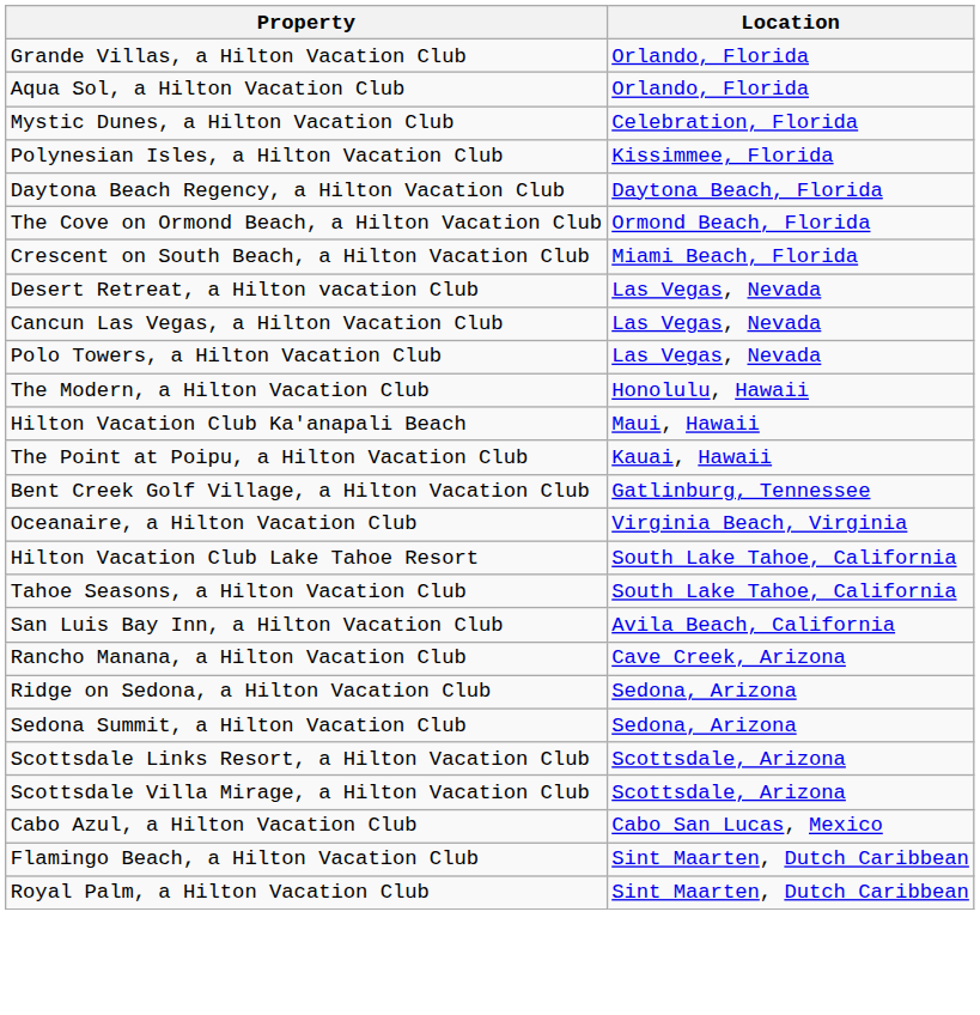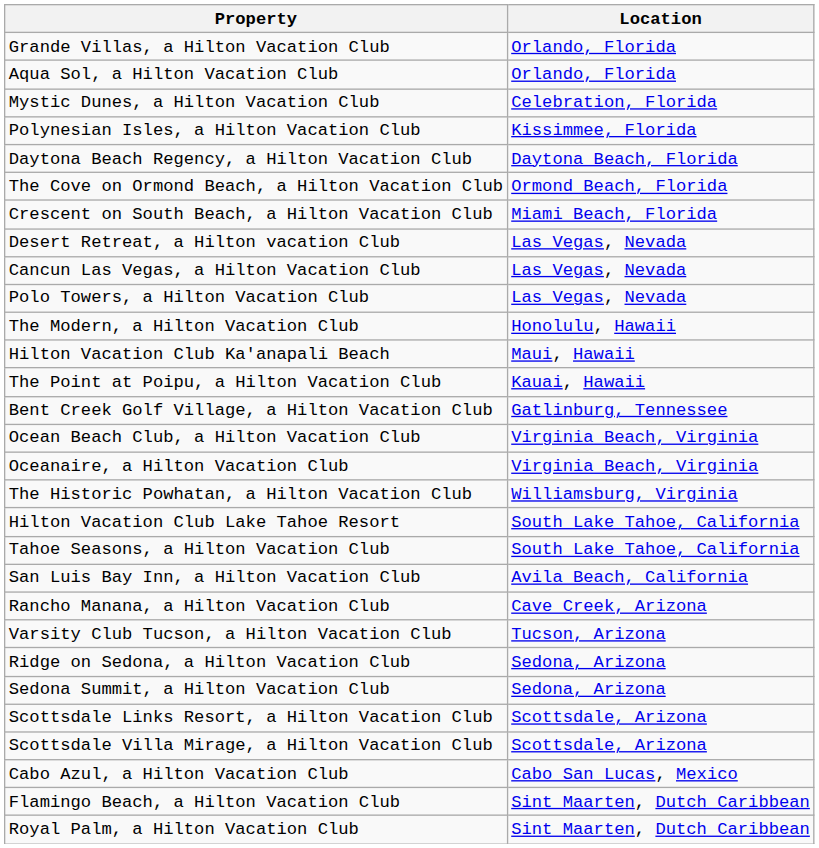 <table class="wikitable">
 <tr>
 <th>Property</th>
 <th>Location</th>
 </tr>
 <tr>
 <td>Grande Villas, a Hilton Vacation Club</td>
 <td><a href='#'>Orlando, Florida</a></td>
 </tr>
 <tr>
 <td>Aqua Sol, a Hilton Vacation Club</td>
 <td><a href='#'>Orlando, Florida</a></td>
 </tr>
 <tr>
 <td>Mystic Dunes, a Hilton Vacation Club</td>
 <td><a href='#'>Celebration, Florida</a></td>
 </tr>
 <tr>
 <td>Polynesian Isles, a Hilton Vacation Club</td>
 <td><a href='#'>Kissimmee, Florida</a></td>
 </tr>
 <tr>
 <td>Daytona Beach Regency, a Hilton Vacation Club</td>
 <td><a href='#'>Daytona Beach, Florida</a></td>
 </tr>
 <tr>
 <td>The Cove on Ormond Beach, a Hilton Vacation Club</td>
 <td><a href='#'>Ormond Beach, Florida</a></td>
 </tr>
 <tr>
 <td>Crescent on South Beach, a Hilton Vacation Club</td>
 <td><a href='#'>Miami Beach, Florida</a></td>
 </tr>
 <tr>
 <td>Desert Retreat, a Hilton vacation Club</td>
 <td><a href='#'>Las Vegas</a>, <a href='#'>Nevada</a></td>
 </tr>
 <tr>
 <td>Cancun Las Vegas, a Hilton Vacation Club</td>
 <td><a href='#'>Las Vegas</a>, <a href='#'>Nevada</a></td>
 </tr>
 <tr>
 <td>Polo Towers, a Hilton Vacation Club</td>
 <td><a href='#'>Las Vegas</a>, <a href='#'>Nevada</a></td>
 </tr>
 <tr>
 <td>The Modern, a Hilton Vacation Club</td>
 <td><a href='#'>Honolulu</a>, <a href='#'>Hawaii</a></td>
 </tr>
 <tr>
 <td>Hilton Vacation Club Ka'anapali Beach</td>
 <td><a href='#'>Maui</a>, <a href='#'>Hawaii</a></td>
 </tr>
 <tr>
 <td>The Point at Poipu, a Hilton Vacation Club</td>
 <td><a href='#'>Kauai</a>, <a href='#'>Hawaii</a></td>
 </tr>
 <tr>
 <td>Bent Creek Golf Village, a Hilton Vacation Club</td>
 <td><a href='#'>Gatlinburg, Tennessee</a></td>
 </tr>
 <tr>
+<td>Ocean Beach Club, a Hilton Vacation Club</td>
+<td><a href='#'>Virginia Beach, Virginia</a></td>
+</tr>
+<tr>
 <td>Oceanaire, a Hilton Vacation Club</td>
 <td><a href='#'>Virginia Beach, Virginia</a></td>
+</tr>
+<tr>
+<td>The Historic Powhatan, a Hilton Vacation Club</td>
+<td><a href='#'>Williamsburg, Virginia</a></td>
 </tr>
 <tr>
 <td>Hilton Vacation Club Lake Tahoe Resort</td>
 <td><a href='#'>South Lake Tahoe, California</a></td>
 </tr>
 <tr>
 <td>Tahoe Seasons, a Hilton Vacation Club</td>
 <td><a href='#'>South Lake Tahoe, California</a></td>
 </tr>
 <tr>
 <td>San Luis Bay Inn, a Hilton Vacation Club</td>
 <td><a href='#'>Avila Beach, California</a></td>
 </tr>
 <tr>
 <td>Rancho Manana, a Hilton Vacation Club</td>
 <td><a href='#'>Cave Creek, Arizona</a></td>
+</tr>
+<tr>
+<td>Varsity Club Tucson, a Hilton Vacation Club</td>
+<td><a href='#'>Tucson, Arizona</a></td>
 </tr>
 <tr>
 <td>Ridge on Sedona, a Hilton Vacation Club</td>
 <td><a href='#'>Sedona, Arizona</a></td>
 </tr>
 <tr>
 <td>Sedona Summit, a Hilton Vacation Club</td>
 <td><a href='#'>Sedona, Arizona</a></td>
 </tr>
 <tr>
 <td>Scottsdale Links Resort, a Hilton Vacation Club</td>
 <td><a href='#'>Scottsdale, Arizona</a></td>
 </tr>
 <tr>
 <td>Scottsdale Villa Mirage, a Hilton Vacation Club</td>
 <td><a href='#'>Scottsdale, Arizona</a></td>
 </tr>
 <tr>
 <td>Cabo Azul, a Hilton Vacation Club</td>
 <td><a href='#'>Cabo San Lucas</a>, <a href='#'>Mexico</a></td>
 </tr>
 <tr>
 <td>Flamingo Beach, a Hilton Vacation Club</td>
 <td><a href='#'>Sint Maarten</a>, <a href='#'>Dutch Caribbean</a></td>
 </tr>
 <tr>
 <td>Royal Palm, a Hilton Vacation Club</td>
 <td><a href='#'>Sint Maarten</a>, <a href='#'>Dutch Caribbean</a></td>
 </tr>
 </table>
